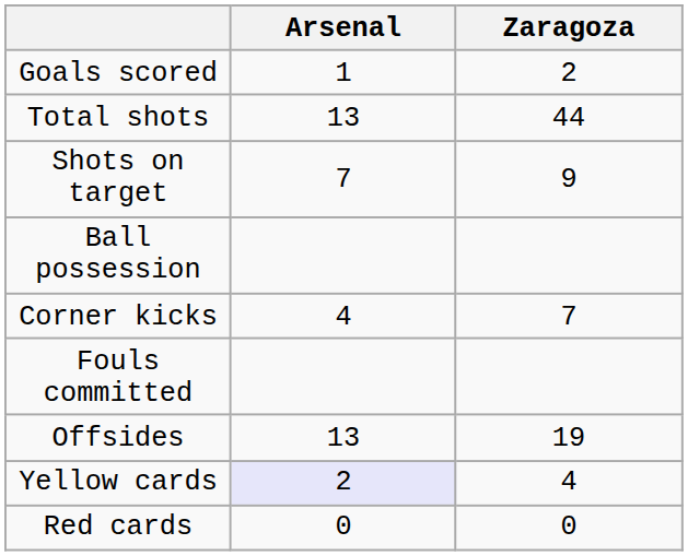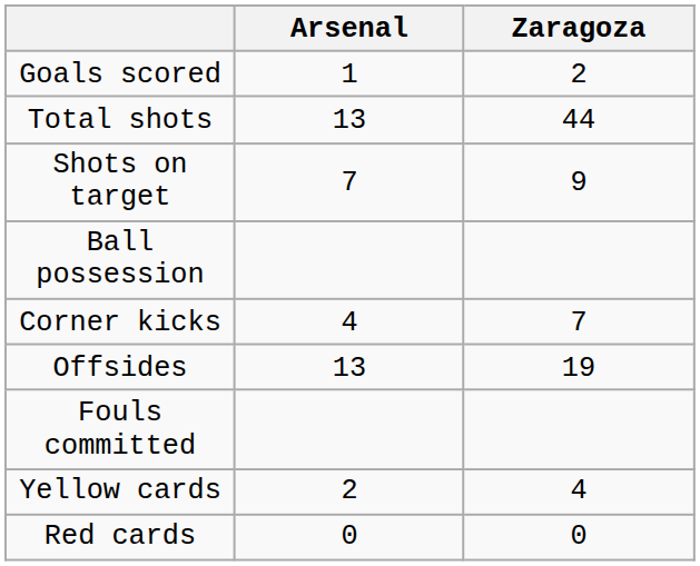 <table class="wikitable" style="text-align:center">
 <tr>
 <th width="100"></th>
 <th width="100">Arsenal</th>
 <th width="100">Zaragoza</th>
 </tr>
 <tr>
 <td>Goals scored</td>
 <td>1</td>
 <td>2</td>
 </tr>
 <tr>
 <td>Total shots</td>
 <td>13</td>
 <td>44</td>
 </tr>
 <tr>
 <td>Shots on target</td>
 <td>7</td>
 <td>9</td>
 </tr>
 <tr>
 <td>Ball possession</td>
 <td></td>
 <td></td>
 </tr>
 <tr>
 <td>Corner kicks</td>
 <td>4</td>
 <td>7</td>
 </tr>
 <tr>
+<td>Offsides</td>
+<td>13</td>
+<td>19</td>
+</tr>
+<tr>
 <td>Fouls committed</td>
 <td></td>
 <td></td>
 </tr>
 <tr>
-<td>Offsides</td>
-<td>13</td>
-<td>19</td>
-</tr>
-<tr>
 <td>Yellow cards</td>
-<td style="background: lavender;">2</td>
+<td>2</td>
 <td>4</td>
 </tr>
 <tr>
 <td>Red cards</td>
 <td>0</td>
 <td>0</td>
 </tr>
 </table>
